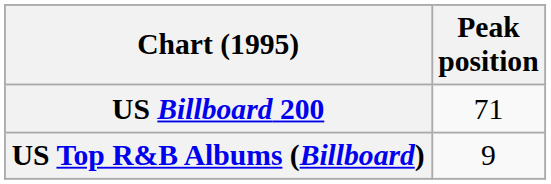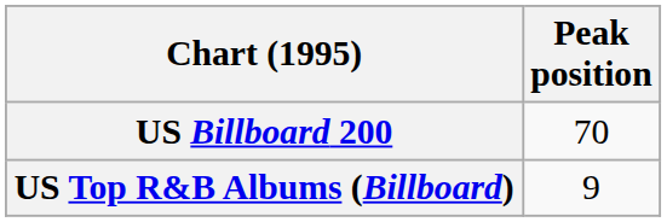 <table class="wikitable sortable plainrowheaders" style="text-align:center">
 <tr>
 <th scope="col">Chart (1995)</th>
 <th scope="col">Peak<br> position</th>
 </tr>
 <tr>
 <th scope="row">US <a href='#'><em>Billboard</em> 200</a></th>
-<td>71</td>
+<td>70</td>
 </tr>
 <tr>
 <th scope="row">US <a href='#'>Top R&B Albums</a> (<em><a href='#'>Billboard</a></em>)</th>
 <td>9</td>
 </tr>
 </table>
